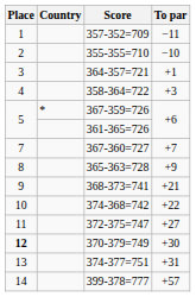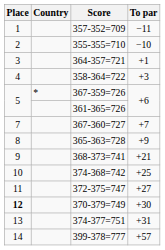 <table class="wikitable" style="font-size:95%;">
 <tr>
 <th>Place</th>
 <th>Country</th>
 <th>Score</th>
 <th>To par</th>
 </tr>
 <tr>
 <td align="center">1</td>
 <td></td>
 <td align=center>357-352=709</td>
 <td align="center">−11</td>
 </tr>
 <tr>
 <td align="center">2</td>
 <td></td>
 <td align="center">355-355=710</td>
 <td align="center">−10</td>
 </tr>
 <tr>
 <td align="center">3</td>
 <td></td>
 <td align="center">364-357=721</td>
 <td align="center">+1</td>
 </tr>
 <tr>
 <td align="center">4</td>
 <td></td>
 <td align="center">358-364=722</td>
 <td align="center">+3</td>
 </tr>
 <tr>
 <td rowspan="2" align="center">5</td>
 <td> *</td>
 <td align="center">367-359=726</td>
 <td rowspan="2" align="center">+6</td>
 </tr>
 <tr>
 <td></td>
 <td align="center">361-365=726</td>
 </tr>
 <tr>
 <td align="center">7</td>
 <td></td>
 <td align="center">367-360=727</td>
 <td align="center">+7</td>
 </tr>
 <tr>
 <td align="center">8</td>
 <td></td>
 <td align="center">365-363=728</td>
 <td align="center">+9</td>
 </tr>
 <tr>
 <td align="center">9</td>
 <td></td>
 <td align="center">368-373=741</td>
 <td align="center">+21</td>
 </tr>
 <tr>
 <td align="center">10</td>
 <td></td>
 <td align="center">374-368=742</td>
-<td align="center">+22</td>
+<td align="center">+25</td>
 </tr>
 <tr>
 <td align="center">11</td>
 <td></td>
 <td align="center">372-375=747</td>
 <td align="center">+27</td>
 </tr>
 <tr>
 <td align="center"><strong>12</strong></td>
 <td></td>
 <td align="center">370-379=749</td>
 <td align="center">+30</td>
 </tr>
 <tr>
 <td align="center">13</td>
 <td></td>
 <td align="center">374-377=751</td>
 <td align="center">+31</td>
 </tr>
 <tr>
 <td align="center">14</td>
 <td></td>
 <td align="center">399-378=777</td>
 <td align="center">+57</td>
 </tr>
 </table>
